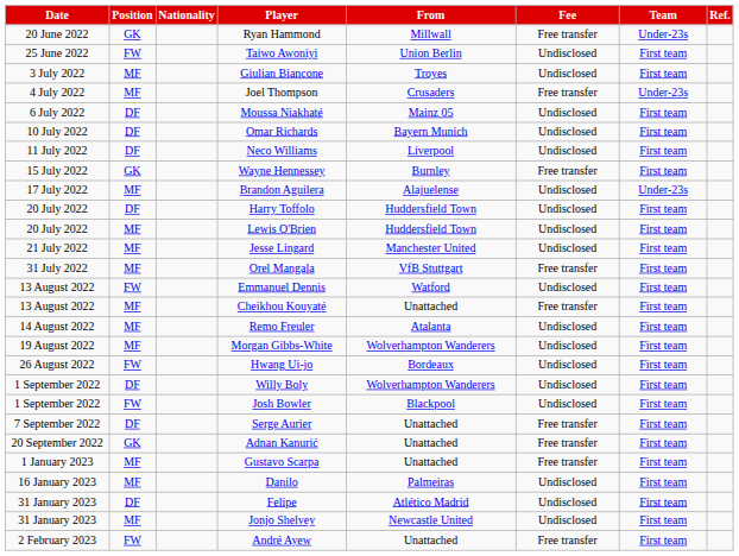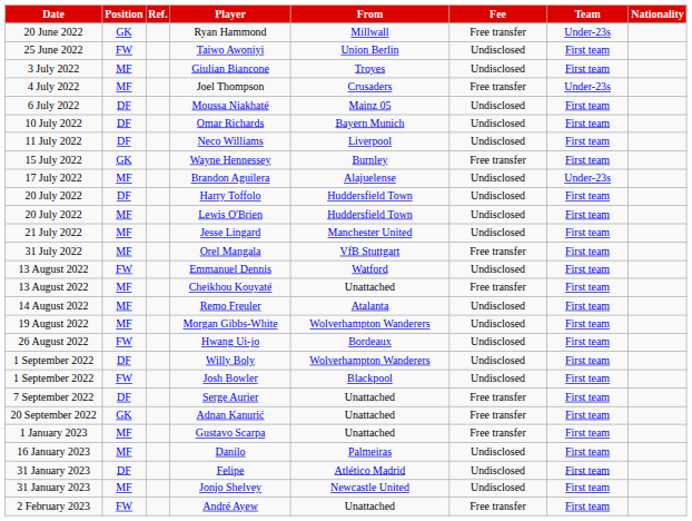 <table class="wikitable"  style="text-align:center; font-size:90%; ">
 <tr>
 <th style="background:#DD0000; color:#FFFFFF; width:120px;">Date</th>
 <th style="background:#DD0000; color:#FFFFFF; width:50px;">Position</th>
-<th style="background:#DD0000; color:#FFFFFF; width:50px;">Nationality</th>
+<th style="background:#DD0000; color:#FFFFFF; width:25px;">Ref.</th>
 <th style="background:#DD0000; color:#FFFFFF; width:150px;">Player</th>
 <th style="background:#DD0000; color:#FFFFFF; width:200px;">From</th>
 <th style="background:#DD0000; color:#FFFFFF; width:120px;">Fee</th>
 <th style="background:#DD0000; color:#FFFFFF; width:100px;">Team</th>
-<th style="background:#DD0000; color:#FFFFFF; width:25px;">Ref.</th>
+<th style="background:#DD0000; color:#FFFFFF; width:50px;">Nationality</th>
 </tr>
 <tr>
 <td>20 June 2022</td>
 <td><a href='#'>GK</a></td>
 <td></td>
 <td>Ryan Hammond</td>
 <td> <a href='#'>Millwall</a></td>
 <td>Free transfer</td>
 <td><a href='#'>Under-23s</a></td>
 <td></td>
 </tr>
 <tr>
 <td>25 June 2022</td>
 <td><a href='#'>FW</a></td>
 <td></td>
 <td><a href='#'>Taiwo Awoniyi</a></td>
 <td> <a href='#'>Union Berlin</a></td>
 <td>Undisclosed</td>
 <td><a href='#'>First team</a></td>
 <td></td>
 </tr>
 <tr>
 <td>3 July 2022</td>
 <td><a href='#'>MF</a></td>
 <td></td>
 <td><a href='#'>Giulian Biancone</a></td>
 <td> <a href='#'>Troyes</a></td>
 <td>Undisclosed</td>
 <td><a href='#'>First team</a></td>
 <td></td>
 </tr>
 <tr>
 <td>4 July 2022</td>
 <td><a href='#'>MF</a></td>
 <td></td>
 <td>Joel Thompson</td>
 <td> <a href='#'>Crusaders</a></td>
 <td>Free transfer</td>
 <td><a href='#'>Under-23s</a></td>
 <td></td>
 </tr>
 <tr>
 <td>6 July 2022</td>
 <td><a href='#'>DF</a></td>
 <td></td>
 <td><a href='#'>Moussa Niakhaté</a></td>
 <td> <a href='#'>Mainz 05</a></td>
 <td>Undisclosed</td>
 <td><a href='#'>First team</a></td>
 <td></td>
 </tr>
 <tr>
 <td>10 July 2022</td>
 <td><a href='#'>DF</a></td>
 <td></td>
 <td><a href='#'>Omar Richards</a></td>
 <td> <a href='#'>Bayern Munich</a></td>
 <td>Undisclosed</td>
 <td><a href='#'>First team</a></td>
 <td></td>
 </tr>
 <tr>
 <td>11 July 2022</td>
 <td><a href='#'>DF</a></td>
 <td></td>
 <td><a href='#'>Neco Williams</a></td>
 <td> <a href='#'>Liverpool</a></td>
 <td>Undisclosed</td>
 <td><a href='#'>First team</a></td>
 <td></td>
 </tr>
 <tr>
 <td>15 July 2022</td>
 <td><a href='#'>GK</a></td>
 <td></td>
 <td><a href='#'>Wayne Hennessey</a></td>
 <td> <a href='#'>Burnley</a></td>
 <td>Free transfer</td>
 <td><a href='#'>First team</a></td>
 <td></td>
 </tr>
 <tr>
 <td>17 July 2022</td>
 <td><a href='#'>MF</a></td>
 <td></td>
 <td><a href='#'>Brandon Aguilera</a></td>
 <td> <a href='#'>Alajuelense</a></td>
 <td>Undisclosed</td>
 <td><a href='#'>Under-23s</a></td>
 <td></td>
 </tr>
 <tr>
 <td>20 July 2022</td>
 <td><a href='#'>DF</a></td>
 <td></td>
 <td><a href='#'>Harry Toffolo</a></td>
 <td> <a href='#'>Huddersfield Town</a></td>
 <td>Undisclosed</td>
 <td><a href='#'>First team</a></td>
 <td></td>
 </tr>
 <tr>
 <td>20 July 2022</td>
 <td><a href='#'>MF</a></td>
 <td></td>
 <td><a href='#'>Lewis O'Brien</a></td>
 <td> <a href='#'>Huddersfield Town</a></td>
 <td>Undisclosed</td>
 <td><a href='#'>First team</a></td>
 <td></td>
 </tr>
 <tr>
 <td>21 July 2022</td>
 <td><a href='#'>MF</a></td>
 <td></td>
 <td><a href='#'>Jesse Lingard</a></td>
 <td> <a href='#'>Manchester United</a></td>
 <td>Undisclosed</td>
 <td><a href='#'>First team</a></td>
 <td></td>
 </tr>
 <tr>
 <td>31 July 2022</td>
 <td><a href='#'>MF</a></td>
 <td></td>
 <td><a href='#'>Orel Mangala</a></td>
 <td> <a href='#'>VfB Stuttgart</a></td>
 <td>Free transfer</td>
 <td><a href='#'>First team</a></td>
 <td></td>
 </tr>
 <tr>
 <td>13 August 2022</td>
 <td><a href='#'>FW</a></td>
 <td></td>
 <td><a href='#'>Emmanuel Dennis</a></td>
 <td> <a href='#'>Watford</a></td>
 <td>Undisclosed</td>
 <td><a href='#'>First team</a></td>
 <td></td>
 </tr>
 <tr>
 <td>13 August 2022</td>
 <td><a href='#'>MF</a></td>
 <td></td>
 <td><a href='#'>Cheikhou Kouyaté</a></td>
 <td>Unattached</td>
 <td>Free transfer</td>
 <td><a href='#'>First team</a></td>
 <td></td>
 </tr>
 <tr>
 <td>14 August 2022</td>
 <td><a href='#'>MF</a></td>
 <td></td>
 <td><a href='#'>Remo Freuler</a></td>
 <td> <a href='#'>Atalanta</a></td>
 <td>Undisclosed</td>
 <td><a href='#'>First team</a></td>
 <td></td>
 </tr>
 <tr>
 <td>19 August 2022</td>
 <td><a href='#'>MF</a></td>
 <td></td>
 <td><a href='#'>Morgan Gibbs-White</a></td>
 <td> <a href='#'>Wolverhampton Wanderers</a></td>
 <td>Undisclosed</td>
 <td><a href='#'>First team</a></td>
 <td></td>
 </tr>
 <tr>
 <td>26 August 2022</td>
 <td><a href='#'>FW</a></td>
 <td></td>
 <td><a href='#'>Hwang Ui-jo</a></td>
 <td> <a href='#'>Bordeaux</a></td>
 <td>Undisclosed</td>
 <td><a href='#'>First team</a></td>
 <td></td>
 </tr>
 <tr>
 <td>1 September 2022</td>
 <td><a href='#'>DF</a></td>
 <td></td>
 <td><a href='#'>Willy Boly</a></td>
 <td> <a href='#'>Wolverhampton Wanderers</a></td>
 <td>Undisclosed</td>
 <td><a href='#'>First team</a></td>
 <td></td>
 </tr>
 <tr>
 <td>1 September 2022</td>
 <td><a href='#'>FW</a></td>
 <td></td>
 <td><a href='#'>Josh Bowler</a></td>
 <td> <a href='#'>Blackpool</a></td>
 <td>Undisclosed</td>
 <td><a href='#'>First team</a></td>
 <td></td>
 </tr>
 <tr>
 <td>7 September 2022</td>
 <td><a href='#'>DF</a></td>
 <td></td>
 <td><a href='#'>Serge Aurier</a></td>
 <td>Unattached</td>
 <td>Free transfer</td>
 <td><a href='#'>First team</a></td>
 <td></td>
 </tr>
 <tr>
 <td>20 September 2022</td>
 <td><a href='#'>GK</a></td>
 <td></td>
 <td><a href='#'>Adnan Kanurić</a></td>
 <td>Unattached</td>
 <td>Free transfer</td>
 <td><a href='#'>First team</a></td>
 <td></td>
 </tr>
 <tr>
 <td>1 January 2023</td>
 <td><a href='#'>MF</a></td>
 <td></td>
 <td><a href='#'>Gustavo Scarpa</a></td>
 <td>Unattached</td>
 <td>Free transfer</td>
 <td><a href='#'>First team</a></td>
 <td></td>
 </tr>
 <tr>
 <td>16 January 2023</td>
 <td><a href='#'>MF</a></td>
 <td></td>
 <td><a href='#'>Danilo</a></td>
 <td> <a href='#'>Palmeiras</a></td>
 <td>Undisclosed</td>
 <td><a href='#'>First team</a></td>
 <td></td>
 </tr>
 <tr>
 <td>31 January 2023</td>
 <td><a href='#'>DF</a></td>
 <td></td>
 <td><a href='#'>Felipe</a></td>
 <td> <a href='#'>Atlético Madrid</a></td>
 <td>Undisclosed</td>
 <td><a href='#'>First team</a></td>
 <td></td>
 </tr>
 <tr>
 <td>31 January 2023</td>
 <td><a href='#'>MF</a></td>
 <td></td>
 <td><a href='#'>Jonjo Shelvey</a></td>
 <td> <a href='#'>Newcastle United</a></td>
 <td>Undisclosed</td>
 <td><a href='#'>First team</a></td>
 <td></td>
 </tr>
 <tr>
 <td>2 February 2023</td>
 <td><a href='#'>FW</a></td>
 <td></td>
 <td><a href='#'>André Ayew</a></td>
 <td>Unattached</td>
 <td>Free transfer</td>
 <td><a href='#'>First team</a></td>
 <td></td>
 </tr>
 </table>
